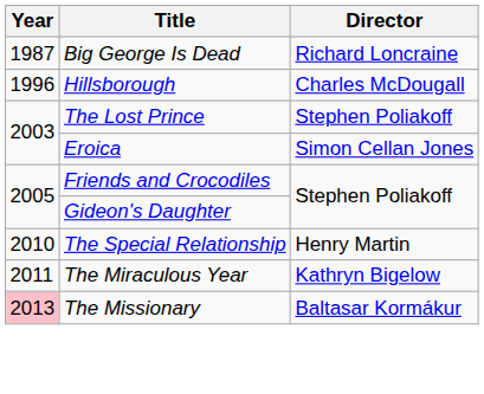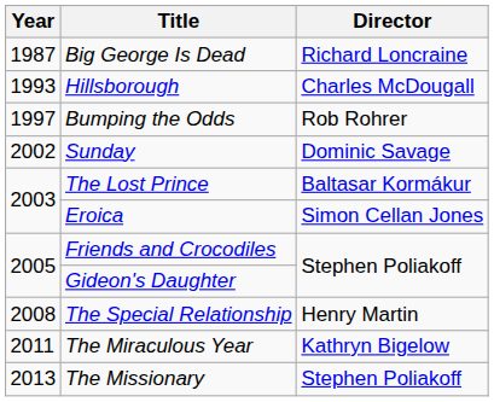 <table class="wikitable">
 <tr>
 <th>Year</th>
 <th>Title</th>
 <th>Director</th>
 </tr>
 <tr>
 <td>1987</td>
 <td><em>Big George Is Dead</em></td>
 <td><a href='#'>Richard Loncraine</a></td>
 </tr>
 <tr>
-<td>1996</td>
+<td>1993</td>
 <td><em><a href='#'>Hillsborough</a></em></td>
 <td><a href='#'>Charles McDougall</a></td>
 </tr>
 <tr>
+<td>1997</td>
+<td><em>Bumping the Odds</em></td>
+<td>Rob Rohrer</td>
+</tr>
+<tr>
+<td>2002</td>
+<td><em><a href='#'>Sunday</a></em></td>
+<td><a href='#'>Dominic Savage</a></td>
+</tr>
+<tr>
 <td rowspan=2>2003</td>
 <td><em><a href='#'>The Lost Prince</a></em></td>
-<td><a href='#'>Stephen Poliakoff</a></td>
+<td><a href='#'>Baltasar Kormákur</a></td>
 </tr>
 <tr>
 <td><em><a href='#'>Eroica</a></em></td>
 <td><a href='#'>Simon Cellan Jones</a></td>
 </tr>
 <tr>
 <td rowspan=2>2005</td>
 <td><em><a href='#'>Friends and Crocodiles</a></em></td>
 <td rowspan=2>Stephen Poliakoff</td>
 </tr>
 <tr>
 <td><em><a href='#'>Gideon's Daughter</a></em></td>
 </tr>
 <tr>
-<td>2010</td>
+<td>2008</td>
 <td><em><a href='#'>The Special Relationship</a></em></td>
 <td>Henry Martin</td>
 </tr>
 <tr>
 <td>2011</td>
 <td><em>The Miraculous Year</em></td>
 <td><a href='#'>Kathryn Bigelow</a></td>
 </tr>
 <tr>
-<td style="background: pink;">2013</td>
+<td>2013</td>
 <td><em>The Missionary</em></td>
-<td><a href='#'>Baltasar Kormákur</a></td>
+<td><a href='#'>Stephen Poliakoff</a></td>
 </tr>
 </table>
